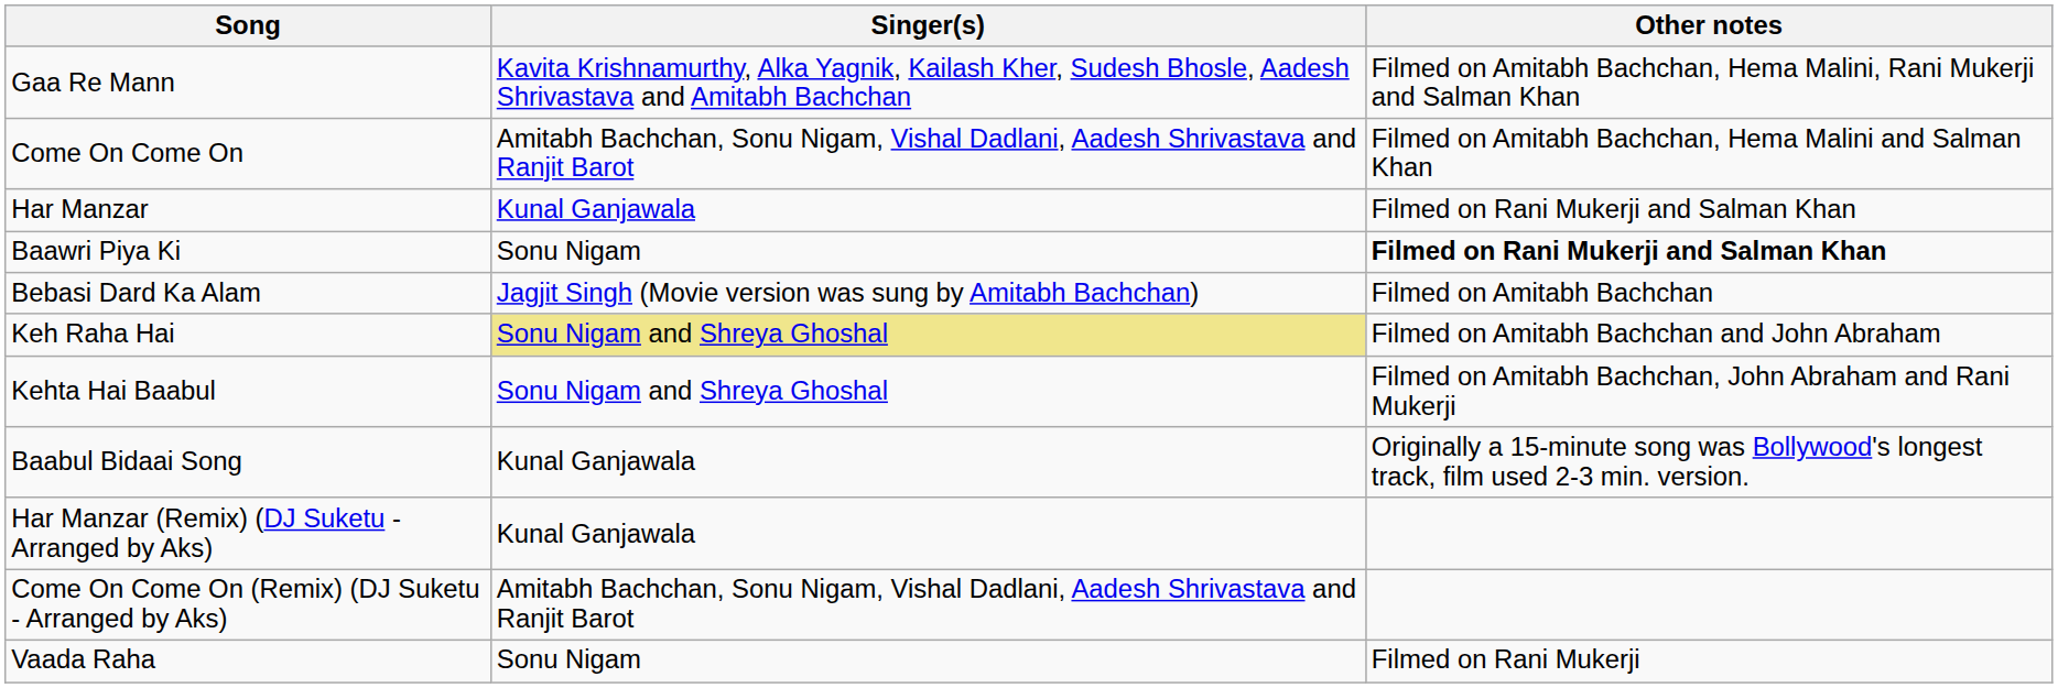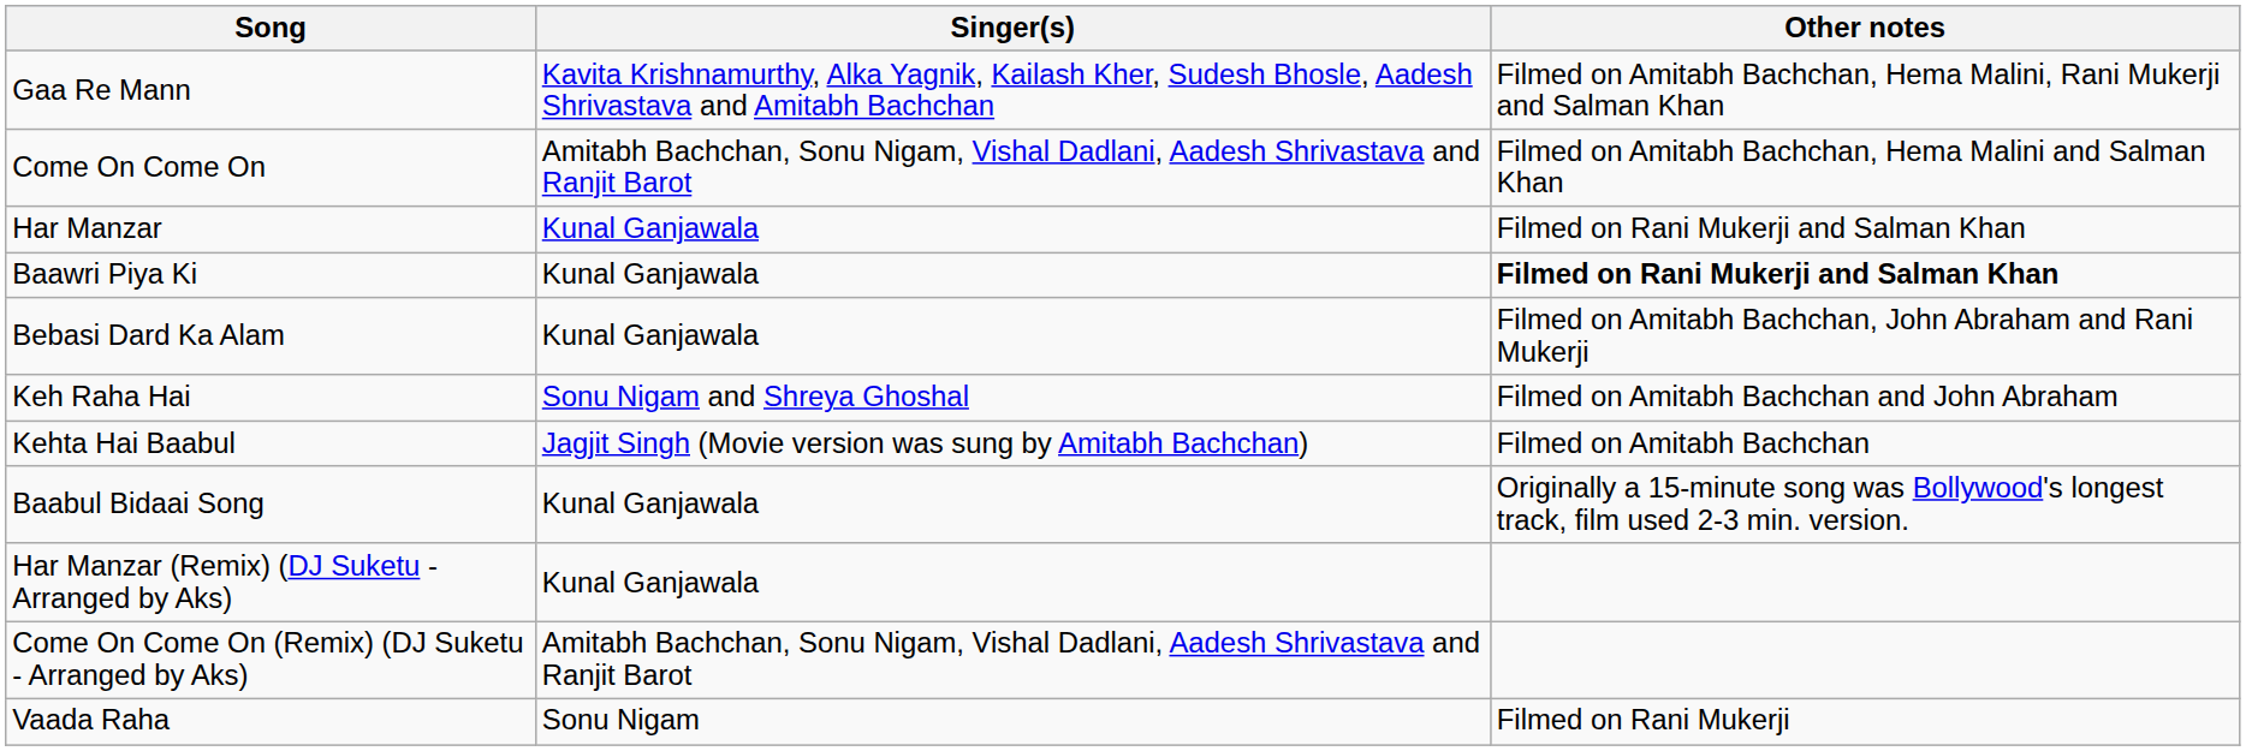 <table class="wikitable">
 <tr style="background:#d1e4fd;">
 <th>Song</th>
 <th>Singer(s)</th>
 <th>Other notes</th>
 </tr>
 <tr>
 <td>Gaa Re Mann</td>
 <td><a href='#'>Kavita Krishnamurthy</a>, <a href='#'>Alka Yagnik</a>,  <a href='#'>Kailash Kher</a>, <a href='#'>Sudesh Bhosle</a>, <a href='#'>Aadesh Shrivastava</a> and <a href='#'>Amitabh Bachchan</a></td>
 <td>Filmed on Amitabh Bachchan, Hema Malini, Rani Mukerji and  Salman Khan</td>
 </tr>
 <tr>
 <td>Come On Come On</td>
 <td>Amitabh Bachchan, Sonu Nigam, <a href='#'>Vishal Dadlani</a>, <a href='#'>Aadesh Shrivastava</a> and <a href='#'>Ranjit Barot</a></td>
 <td>Filmed on Amitabh Bachchan, Hema Malini and Salman Khan</td>
 </tr>
 <tr>
 <td>Har Manzar</td>
 <td><a href='#'>Kunal Ganjawala</a></td>
 <td>Filmed on Rani Mukerji and Salman Khan</td>
 </tr>
 <tr>
 <td>Baawri Piya Ki</td>
-<td>Sonu Nigam</td>
+<td>Kunal Ganjawala</td>
 <td><strong>Filmed on Rani Mukerji and Salman Khan</strong></td>
 </tr>
 <tr>
 <td>Bebasi Dard Ka Alam</td>
-<td><a href='#'>Jagjit Singh</a> (Movie version was sung by <a href='#'>Amitabh Bachchan</a>)</td>
-<td>Filmed on Amitabh Bachchan</td>
+<td>Kunal Ganjawala</td>
+<td>Filmed on Amitabh Bachchan, John Abraham and Rani Mukerji</td>
 </tr>
 <tr>
 <td>Keh Raha Hai</td>
-<td style="background: khaki;"><a href='#'>Sonu Nigam</a> and <a href='#'>Shreya Ghoshal</a></td>
+<td><a href='#'>Sonu Nigam</a> and <a href='#'>Shreya Ghoshal</a></td>
 <td>Filmed on Amitabh Bachchan and John Abraham</td>
 </tr>
 <tr>
 <td>Kehta Hai Baabul</td>
-<td><a href='#'>Sonu Nigam</a> and <a href='#'>Shreya Ghoshal</a></td>
-<td>Filmed on Amitabh Bachchan, John Abraham and Rani Mukerji</td>
+<td><a href='#'>Jagjit Singh</a> (Movie version was sung by <a href='#'>Amitabh Bachchan</a>)</td>
+<td>Filmed on Amitabh Bachchan</td>
 </tr>
 <tr>
 <td>Baabul Bidaai Song</td>
 <td>Kunal Ganjawala</td>
 <td>Originally a 15-minute song was <a href='#'>Bollywood</a>'s longest track, film used 2-3 min. version.</td>
 </tr>
 <tr>
 <td>Har Manzar (Remix) (<a href='#'>DJ Suketu</a> - Arranged by Aks)</td>
 <td>Kunal Ganjawala</td>
 <td></td>
 </tr>
 <tr>
 <td>Come On Come On (Remix) (DJ Suketu - Arranged by Aks)</td>
 <td>Amitabh Bachchan, Sonu Nigam, Vishal Dadlani, <a href='#'>Aadesh Shrivastava</a> and Ranjit Barot</td>
 <td></td>
 </tr>
 <tr>
 <td>Vaada Raha</td>
 <td>Sonu Nigam</td>
 <td>Filmed on Rani Mukerji</td>
 </tr>
 </table>
